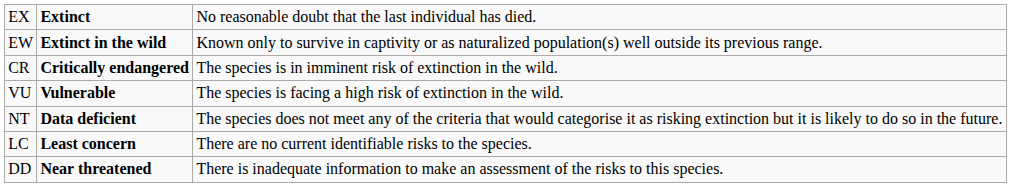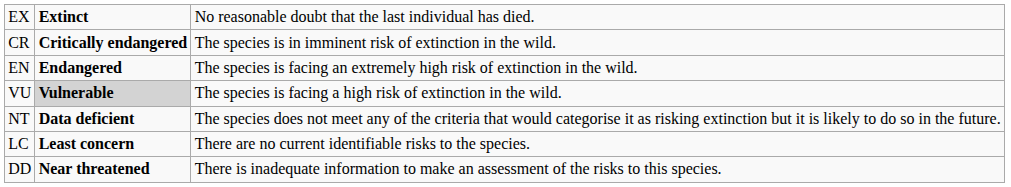 <table class="wikitable" style="text-align:left">
 <tr>
 <td>EX</td>
 <td><strong>Extinct</strong></td>
 <td>No reasonable doubt that the last individual has died.</td>
 </tr>
 <tr>
-<td>EW</td>
-<td><strong>Extinct in the wild</strong></td>
-<td>Known only to survive in captivity or as naturalized population(s) well outside its previous range.</td>
-</tr>
-<tr>
 <td>CR</td>
 <td><strong>Critically endangered</strong></td>
 <td>The species is in imminent risk of extinction in the wild.</td>
 </tr>
 <tr>
+<td>EN</td>
+<td><strong>Endangered</strong></td>
+<td>The species is facing an extremely high risk of extinction in the wild.</td>
+</tr>
+<tr>
 <td>VU</td>
-<td><strong>Vulnerable</strong></td>
+<td style="background: lightgrey;"><strong>Vulnerable</strong></td>
 <td>The species is facing a high risk of extinction in the wild.</td>
 </tr>
 <tr>
 <td>NT</td>
 <td><strong>Data deficient</strong></td>
 <td>The species does not meet any of the criteria that would categorise it as risking extinction but it is likely to do so in the future.</td>
 </tr>
 <tr>
 <td>LC</td>
 <td><strong>Least concern</strong></td>
 <td>There are no current identifiable risks to the species.</td>
 </tr>
 <tr>
 <td>DD</td>
 <td><strong>Near threatened</strong></td>
 <td>There is inadequate information to make an assessment of the risks to this species.</td>
 </tr>
 </table>
